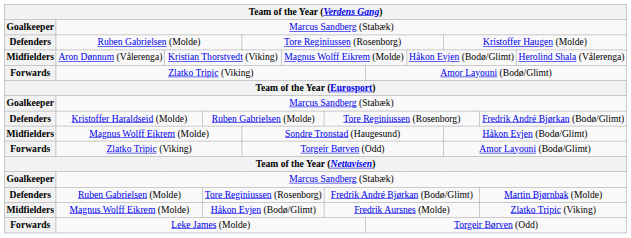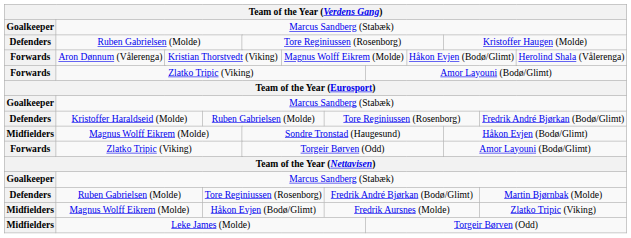 <table class="wikitable" style="text-align:center">
 <tr>
 <th colspan="31">Team of the Year (<em><a href='#'>Verdens Gang</a></em>)</th>
 </tr>
 <tr>
 <th>Goalkeeper</th>
 <td colspan="30"> <a href='#'>Marcus Sandberg</a> (Stabæk)</td>
 </tr>
 <tr>
 <th>Defenders</th>
 <td colspan="10"> <a href='#'>Ruben Gabrielsen</a> (Molde)</td>
 <td colspan="10"> <a href='#'>Tore Reginiussen</a> (Rosenborg)</td>
 <td colspan="10"> <a href='#'>Kristoffer Haugen</a> (Molde)</td>
 </tr>
 <tr>
-<th>Midfielders</th>
+<th>Forwards</th>
 <td colspan="6"> <a href='#'>Aron Dønnum</a> (Vålerenga)</td>
 <td colspan="6"> <a href='#'>Kristian Thorstvedt</a> (Viking)</td>
 <td colspan="6"> <a href='#'>Magnus Wolff Eikrem</a> (Molde)</td>
 <td colspan="6"> <a href='#'>Håkon Evjen</a> (Bodø/Glimt)</td>
 <td colspan="6"> <a href='#'>Herolind Shala</a> (Vålerenga)</td>
 </tr>
 <tr>
 <th>Forwards</th>
 <td colspan="15"> <a href='#'>Zlatko Tripic</a> (Viking)</td>
 <td colspan="15"> <a href='#'>Amor Layouni</a> (Bodø/Glimt)</td>
 </tr>
 <tr>
 <th colspan="31">Team of the Year (<a href='#'>Eurosport</a>)</th>
 </tr>
 <tr>
 <th>Goalkeeper</th>
 <td colspan="30"> <a href='#'>Marcus Sandberg</a> (Stabæk)</td>
 </tr>
 <tr>
 <th>Defenders</th>
 <td colspan="7.5"> <a href='#'>Kristoffer Haraldseid</a> (Molde)</td>
 <td colspan="7.5"> <a href='#'>Ruben Gabrielsen</a> (Molde)</td>
 <td colspan="7.5"> <a href='#'>Tore Reginiussen</a> (Rosenborg)</td>
 <td colspan="7.5"> <a href='#'>Fredrik André Bjørkan</a> (Bodø/Glimt)</td>
 </tr>
 <tr>
 <th>Midfielders</th>
 <td colspan="10"> <a href='#'>Magnus Wolff Eikrem</a> (Molde)</td>
 <td colspan="10"> <a href='#'>Sondre Tronstad</a> (Haugesund)</td>
 <td colspan="10"> <a href='#'>Håkon Evjen</a> (Bodø/Glimt)</td>
 </tr>
 <tr>
 <th>Forwards</th>
 <td colspan="10"> <a href='#'>Zlatko Tripic</a> (Viking)</td>
 <td colspan="10"> <a href='#'>Torgeir Børven</a> (Odd)</td>
 <td colspan="10"> <a href='#'>Amor Layouni</a> (Bodø/Glimt)</td>
 </tr>
 <tr>
 <th colspan="31">Team of the Year (<em><a href='#'>Nettavisen</a></em>)</th>
 </tr>
 <tr>
 <th>Goalkeeper</th>
 <td colspan="30"> <a href='#'>Marcus Sandberg</a> (Stabæk)</td>
 </tr>
 <tr>
 <th>Defenders</th>
 <td colspan="7.5"> <a href='#'>Ruben Gabrielsen</a> (Molde)</td>
 <td colspan="7.5"> <a href='#'>Tore Reginiussen</a> (Rosenborg)</td>
 <td colspan="7.5"> <a href='#'>Fredrik André Bjørkan</a> (Bodø/Glimt)</td>
 <td colspan="7.5"> <a href='#'>Martin Bjørnbak</a> (Molde)</td>
 </tr>
 <tr>
 <th>Midfielders</th>
 <td colspan="7.5"> <a href='#'>Magnus Wolff Eikrem</a> (Molde)</td>
 <td colspan="7.5"> <a href='#'>Håkon Evjen</a> (Bodø/Glimt)</td>
 <td colspan="7.5"> <a href='#'>Fredrik Aursnes</a> (Molde)</td>
 <td colspan="7.5"> <a href='#'>Zlatko Tripic</a> (Viking)</td>
 </tr>
 <tr>
-<th>Forwards</th>
+<th>Midfielders</th>
 <td colspan="15"> <a href='#'>Leke James</a> (Molde)</td>
 <td colspan="15"> <a href='#'>Torgeir Børven</a> (Odd)</td>
 </tr>
 </table>
